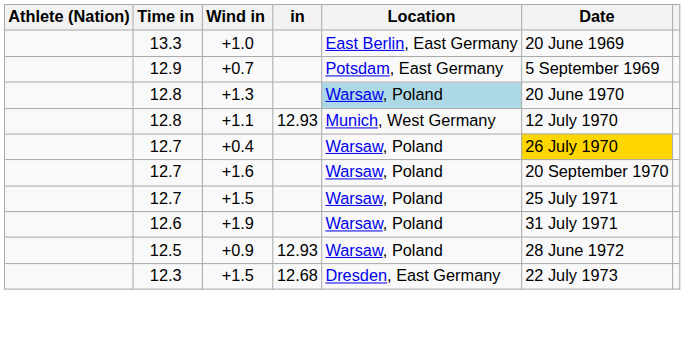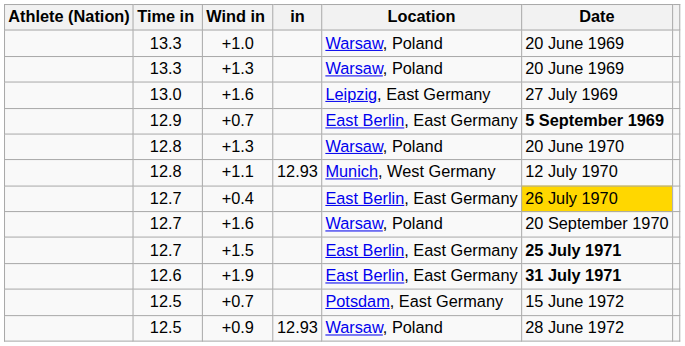 <table class="wikitable sortable">
 <tr>
 <th scope="col">Athlete (Nation)</th>
 <th scope="col">Time in </th>
 <th scope="col">Wind in </th>
 <th scope="col"> in </th>
 <th scope="col">Location</th>
 <th scope="col">Date</th>
 <th scope="col" class="unsortable"></th>
 </tr>
 <tr>
 <td></td>
 <td style="text-align:center">13.3 </td>
 <td style="text-align:center">+1.0</td>
 <td></td>
-<td><a href='#'>East Berlin</a>, East Germany</td>
+<td><a href='#'>Warsaw</a>, Poland</td>
 <td>20 June 1969</td>
+<td style="text-align:center"></td>
+</tr>
+<tr>
+<td></td>
+<td style="text-align:center">13.3 </td>
+<td style="text-align:center">+1.3</td>
+<td></td>
+<td><a href='#'>Warsaw</a>, Poland</td>
+<td>20 June 1969</td>
+<td style="text-align:center"></td>
+</tr>
+<tr>
+<td></td>
+<td style="text-align:center">13.0 </td>
+<td style="text-align:center">+1.6</td>
+<td></td>
+<td><a href='#'>Leipzig</a>, East Germany</td>
+<td>27 July 1969</td>
 <td style="text-align:center"></td>
 </tr>
 <tr>
 <td></td>
 <td style="text-align:center">12.9 </td>
 <td style="text-align:center">+0.7</td>
 <td></td>
-<td><a href='#'>Potsdam</a>, East Germany</td>
-<td>5 September 1969</td>
+<td><a href='#'>East Berlin</a>, East Germany</td>
+<td><strong>5 September 1969</strong></td>
 <td style="text-align:center"></td>
 </tr>
 <tr>
 <td></td>
 <td style="text-align:center">12.8 </td>
 <td style="text-align:center">+1.3</td>
 <td></td>
-<td style="background: lightblue;"><a href='#'>Warsaw</a>, Poland</td>
+<td><a href='#'>Warsaw</a>, Poland</td>
 <td>20 June 1970</td>
 <td style="text-align:center"></td>
 </tr>
 <tr>
 <td></td>
 <td style="text-align:center">12.8 </td>
 <td style="text-align:center">+1.1</td>
 <td style="text-align:center">12.93</td>
 <td><a href='#'>Munich</a>, West Germany</td>
 <td>12 July 1970</td>
 <td style="text-align:center"></td>
 </tr>
 <tr>
 <td></td>
 <td style="text-align:center">12.7 </td>
 <td style="text-align:center">+0.4</td>
 <td></td>
-<td><a href='#'>Warsaw</a>, Poland</td>
+<td><a href='#'>East Berlin</a>, East Germany</td>
 <td style="background: gold;">26 July 1970</td>
 <td style="text-align:center"></td>
 </tr>
 <tr>
 <td></td>
 <td style="text-align:center">12.7 </td>
 <td style="text-align:center">+1.6</td>
 <td></td>
 <td><a href='#'>Warsaw</a>, Poland</td>
 <td>20 September 1970</td>
 <td style="text-align:center"></td>
 </tr>
 <tr>
 <td></td>
 <td style="text-align:center">12.7 </td>
 <td style="text-align:center">+1.5</td>
 <td></td>
-<td><a href='#'>Warsaw</a>, Poland</td>
-<td>25 July 1971</td>
+<td><a href='#'>East Berlin</a>, East Germany</td>
+<td><strong>25 July 1971</strong></td>
 <td style="text-align:center"></td>
 </tr>
 <tr>
 <td></td>
 <td style="text-align:center">12.6 </td>
 <td style="text-align:center">+1.9</td>
 <td></td>
-<td><a href='#'>Warsaw</a>, Poland</td>
-<td>31 July 1971</td>
+<td><a href='#'>East Berlin</a>, East Germany</td>
+<td><strong>31 July 1971</strong></td>
+<td style="text-align:center"></td>
+</tr>
+<tr>
+<td></td>
+<td style="text-align:center">12.5 </td>
+<td style="text-align:center">+0.7</td>
+<td></td>
+<td><a href='#'>Potsdam</a>, East Germany</td>
+<td>15 June 1972</td>
 <td style="text-align:center"></td>
 </tr>
 <tr>
 <td></td>
 <td style="text-align:center">12.5 </td>
 <td style="text-align:center">+0.9</td>
 <td style="text-align:center">12.93</td>
 <td><a href='#'>Warsaw</a>, Poland</td>
 <td>28 June 1972</td>
 <td style="text-align:center"></td>
 </tr>
-<tr>
-<td></td>
-<td style="text-align:center">12.3 </td>
-<td style="text-align:center">+1.5</td>
-<td style="text-align:center">12.68</td>
-<td><a href='#'>Dresden</a>, East Germany</td>
-<td>22 July 1973</td>
-<td style="text-align:center"></td>
-</tr>
 </table>
